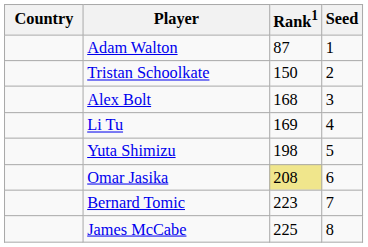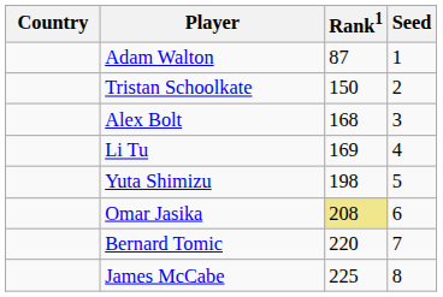 <table class="sortable wikitable">
 <tr>
 <th width="70">Country</th>
 <th width="175">Player</th>
 <th>Rank<sup>1</sup></th>
 <th>Seed</th>
 </tr>
 <tr>
 <td></td>
 <td><a href='#'>Adam Walton</a></td>
 <td>87</td>
 <td>1</td>
 </tr>
 <tr>
 <td></td>
 <td><a href='#'>Tristan Schoolkate</a></td>
 <td>150</td>
 <td>2</td>
 </tr>
 <tr>
 <td></td>
 <td><a href='#'>Alex Bolt</a></td>
 <td>168</td>
 <td>3</td>
 </tr>
 <tr>
 <td></td>
 <td><a href='#'>Li Tu</a></td>
 <td>169</td>
 <td>4</td>
 </tr>
 <tr>
 <td></td>
 <td><a href='#'>Yuta Shimizu</a></td>
 <td>198</td>
 <td>5</td>
 </tr>
 <tr>
 <td></td>
 <td><a href='#'>Omar Jasika</a></td>
 <td style="background: khaki;">208</td>
 <td>6</td>
 </tr>
 <tr>
 <td></td>
 <td><a href='#'>Bernard Tomic</a></td>
-<td>223</td>
+<td>220</td>
 <td>7</td>
 </tr>
 <tr>
 <td></td>
 <td><a href='#'>James McCabe</a></td>
 <td>225</td>
 <td>8</td>
 </tr>
 </table>
